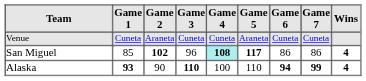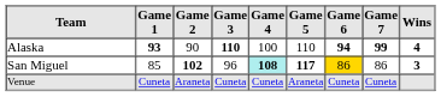 <table border="1" cellspacing="0"  style="width:525px; margin:auto;">
 <tr style="text-align:center; background:#e6e6e6;">
 <th style="text-align:center; width:30%;">Team</th>
 <th width=8%>Game 1</th>
 <th width=8%>Game 2</th>
 <th width=8%>Game 3</th>
 <th width=8%>Game 4</th>
 <th width=8%>Game 5</th>
 <th width=8%>Game 6</th>
 <th width=8%>Game 7</th>
 <th width=8%>Wins</th>
 </tr>
+<tr style="text-align:center;">
+<td align=left>Alaska</td>
+<td><strong>93</strong></td>
+<td>90</td>
+<td><strong>110</strong></td>
+<td>100</td>
+<td>110</td>
+<td><strong>94</strong></td>
+<td><strong>99</strong></td>
+<td><strong>4</strong></td>
+</tr>
+<tr style="text-align:center;">
+<td align=left>San Miguel</td>
+<td>85</td>
+<td><strong>102</strong></td>
+<td>96</td>
+<td style="background: paleturquoise;"><strong>108</strong></td>
+<td><strong>117</strong></td>
+<td style="background: gold;">86</td>
+<td>86</td>
+<td><strong>3</strong></td>
+</tr>
 <tr style="text-align:center; font-size:85%; background:#e6e6e6;">
 <td align=left>Venue</td>
 <td><a href='#'>Cuneta</a></td>
 <td><a href='#'>Araneta</a></td>
 <td><a href='#'>Cuneta</a></td>
 <td><a href='#'>Cuneta</a></td>
 <td><a href='#'>Araneta</a></td>
 <td><a href='#'>Cuneta</a></td>
 <td><a href='#'>Cuneta</a></td>
 <td></td>
 </tr>
-<tr style="text-align:center;">
-<td align=left>San Miguel</td>
-<td>85</td>
-<td><strong>102</strong></td>
-<td>96</td>
-<td style="background: paleturquoise;"><strong>108</strong></td>
-<td><strong>117</strong></td>
-<td>86</td>
-<td>86</td>
-<td><strong>4</strong></td>
-</tr>
-<tr style="text-align:center;">
-<td align=left>Alaska</td>
-<td><strong>93</strong></td>
-<td>90</td>
-<td><strong>110</strong></td>
-<td>100</td>
-<td>110</td>
-<td><strong>94</strong></td>
-<td><strong>99</strong></td>
-<td><strong>4</strong></td>
-</tr>
 </table>
